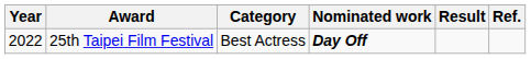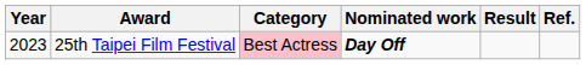 <table class="wikitable">
 <tr>
 <th>Year</th>
 <th>Award</th>
 <th>Category</th>
 <th>Nominated work</th>
 <th>Result</th>
 <th>Ref.</th>
 </tr>
 <tr>
-<td>2022</td>
+<td>2023</td>
 <td>25th <a href='#'>Taipei Film Festival</a></td>
-<td>Best Actress</td>
+<td style="background: pink;">Best Actress</td>
 <td><strong><em>Day Off</em></strong></td>
 <td></td>
 <td></td>
 </tr>
 </table>
